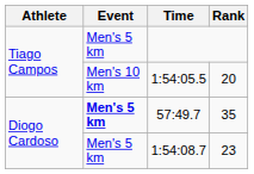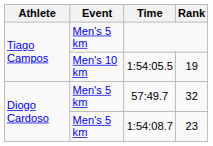 <table class="wikitable" style="text-align:center; font-size:90%; width:30%;">
 <tr>
 <th>Athlete</th>
 <th>Event</th>
 <th>Time</th>
 <th>Rank</th>
 </tr>
 <tr>
 <td align=left rowspan=2><a href='#'>Tiago Campos</a></td>
 <td align=left><a href='#'>Men's 5 km</a></td>
 <td colspan=2></td>
 </tr>
 <tr>
 <td align=left><a href='#'>Men's 10 km</a></td>
 <td>1:54:05.5</td>
-<td>20</td>
+<td>19</td>
 </tr>
 <tr>
 <td align=left rowspan=2><a href='#'>Diogo Cardoso</a></td>
-<td align=left><strong><a href='#'>Men's 5 km</a></strong></td>
+<td align=left><a href='#'>Men's 5 km</a></td>
 <td>57:49.7</td>
-<td>35</td>
+<td>32</td>
 </tr>
 <tr>
 <td align=left><a href='#'>Men's 5 km</a></td>
 <td>1:54:08.7</td>
 <td>23</td>
 </tr>
 </table>
